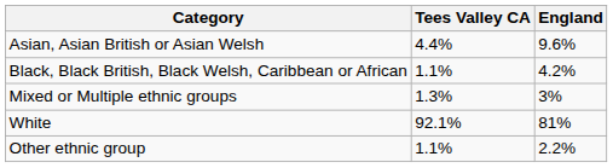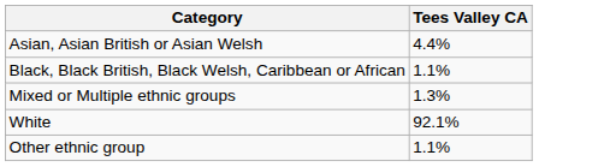 <table class="wikitable sortable">
 <tr>
 <th>Category</th>
 <th>Tees Valley CA</th>
-<th>England</th>
 </tr>
 <tr>
 <td>Asian, Asian British or Asian Welsh</td>
 <td>4.4%</td>
-<td>9.6%</td>
 </tr>
 <tr>
 <td>Black, Black British, Black Welsh, Caribbean or African</td>
 <td>1.1%</td>
-<td>4.2%</td>
 </tr>
 <tr>
 <td>Mixed or Multiple ethnic groups</td>
 <td>1.3%</td>
-<td>3%</td>
 </tr>
 <tr>
 <td>White</td>
 <td>92.1%</td>
-<td>81%</td>
 </tr>
 <tr>
 <td>Other ethnic group</td>
 <td>1.1%</td>
-<td>2.2%</td>
 </tr>
 </table>
